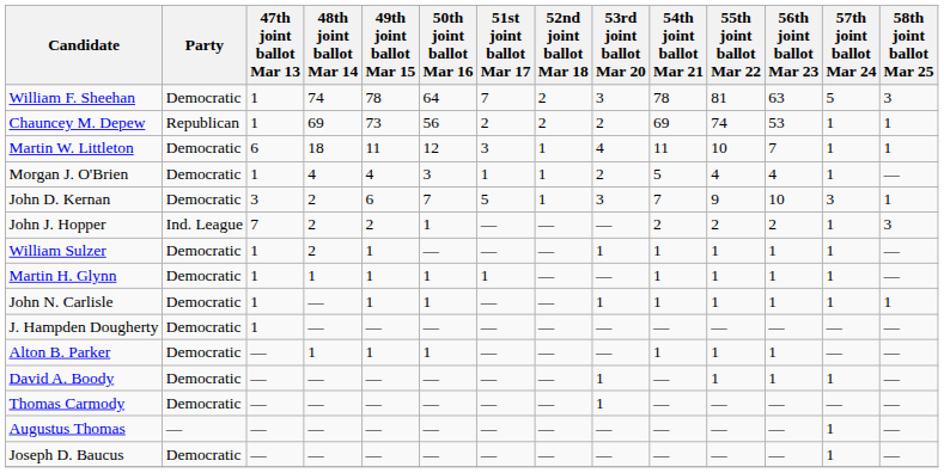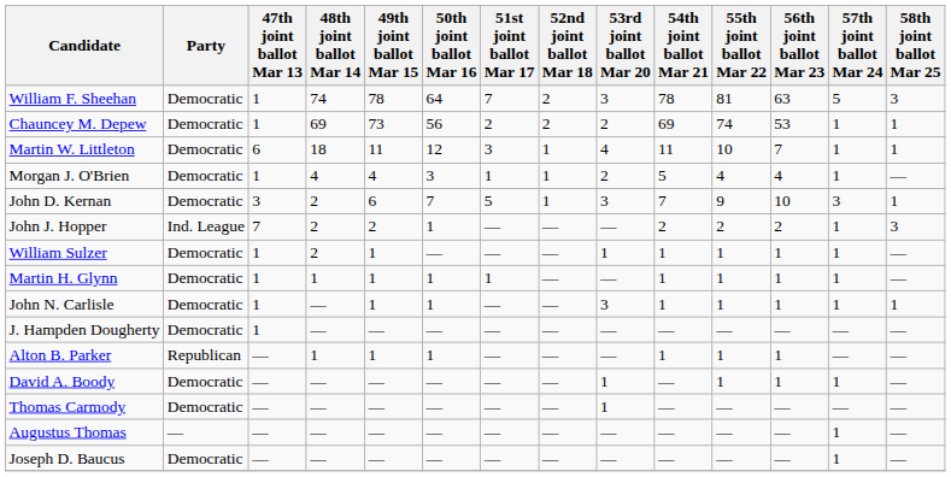 <table class=wikitable>
 <tr bgcolor=lightgrey>
 <th>Candidate</th>
 <th>Party</th>
 <th>47th<br>joint<br>ballot<br>Mar 13</th>
 <th>48th<br>joint<br>ballot<br>Mar 14</th>
 <th>49th<br>joint<br>ballot<br>Mar 15</th>
 <th>50th<br>joint<br>ballot<br>Mar 16</th>
 <th>51st<br>joint<br>ballot<br>Mar 17</th>
 <th>52nd<br>joint<br>ballot<br>Mar 18</th>
 <th>53rd<br>joint<br>ballot<br>Mar 20</th>
 <th>54th<br>joint<br>ballot<br>Mar 21</th>
 <th>55th<br>joint<br>ballot<br>Mar 22</th>
 <th>56th<br>joint<br>ballot<br>Mar 23</th>
 <th>57th<br>joint<br>ballot<br>Mar 24</th>
 <th>58th<br>joint<br>ballot<br>Mar 25</th>
 </tr>
 <tr>
 <td><a href='#'>William F. Sheehan</a></td>
 <td>Democratic</td>
 <td>1</td>
 <td>74</td>
 <td>78</td>
 <td>64</td>
 <td>7</td>
 <td>2</td>
 <td>3</td>
 <td>78</td>
 <td>81</td>
 <td>63</td>
 <td>5</td>
 <td>3</td>
 </tr>
 <tr>
 <td><a href='#'>Chauncey M. Depew</a></td>
-<td>Republican</td>
+<td>Democratic</td>
 <td>1</td>
 <td>69</td>
 <td>73</td>
 <td>56</td>
 <td>2</td>
 <td>2</td>
 <td>2</td>
 <td>69</td>
 <td>74</td>
 <td>53</td>
 <td>1</td>
 <td>1</td>
 </tr>
 <tr>
 <td><a href='#'>Martin W. Littleton</a></td>
 <td>Democratic</td>
 <td>6</td>
 <td>18</td>
 <td>11</td>
 <td>12</td>
 <td>3</td>
 <td>1</td>
 <td>4</td>
 <td>11</td>
 <td>10</td>
 <td>7</td>
 <td>1</td>
 <td>1</td>
 </tr>
 <tr>
 <td>Morgan J. O'Brien</td>
 <td>Democratic</td>
 <td>1</td>
 <td>4</td>
 <td>4</td>
 <td>3</td>
 <td>1</td>
 <td>1</td>
 <td>2</td>
 <td>5</td>
 <td>4</td>
 <td>4</td>
 <td>1</td>
 <td>—</td>
 </tr>
 <tr>
 <td>John D. Kernan</td>
 <td>Democratic</td>
 <td>3</td>
 <td>2</td>
 <td>6</td>
 <td>7</td>
 <td>5</td>
 <td>1</td>
 <td>3</td>
 <td>7</td>
 <td>9</td>
 <td>10</td>
 <td>3</td>
 <td>1</td>
 </tr>
 <tr>
 <td>John J. Hopper</td>
 <td>Ind. League</td>
 <td>7</td>
 <td>2</td>
 <td>2</td>
 <td>1</td>
 <td>—</td>
 <td>—</td>
 <td>—</td>
 <td>2</td>
 <td>2</td>
 <td>2</td>
 <td>1</td>
 <td>3</td>
 </tr>
 <tr>
 <td><a href='#'>William Sulzer</a></td>
 <td>Democratic</td>
 <td>1</td>
 <td>2</td>
 <td>1</td>
 <td>—</td>
 <td>—</td>
 <td>—</td>
 <td>1</td>
 <td>1</td>
 <td>1</td>
 <td>1</td>
 <td>1</td>
 <td>—</td>
 </tr>
 <tr>
 <td><a href='#'>Martin H. Glynn</a></td>
 <td>Democratic</td>
 <td>1</td>
 <td>1</td>
 <td>1</td>
 <td>1</td>
 <td>1</td>
 <td>—</td>
 <td>—</td>
 <td>1</td>
 <td>1</td>
 <td>1</td>
 <td>1</td>
 <td>—</td>
 </tr>
 <tr>
 <td>John N. Carlisle</td>
 <td>Democratic</td>
 <td>1</td>
 <td>—</td>
 <td>1</td>
 <td>1</td>
 <td>—</td>
 <td>—</td>
-<td>1</td>
+<td>3</td>
 <td>1</td>
 <td>1</td>
 <td>1</td>
 <td>1</td>
 <td>1</td>
 </tr>
 <tr>
 <td>J. Hampden Dougherty</td>
 <td>Democratic</td>
 <td>1</td>
 <td>—</td>
 <td>—</td>
 <td>—</td>
 <td>—</td>
 <td>—</td>
 <td>—</td>
 <td>—</td>
 <td>—</td>
 <td>—</td>
 <td>—</td>
 <td>—</td>
 </tr>
 <tr>
 <td><a href='#'>Alton B. Parker</a></td>
-<td>Democratic</td>
+<td>Republican</td>
 <td>—</td>
 <td>1</td>
 <td>1</td>
 <td>1</td>
 <td>—</td>
 <td>—</td>
 <td>—</td>
 <td>1</td>
 <td>1</td>
 <td>1</td>
 <td>—</td>
 <td>—</td>
 </tr>
 <tr>
 <td><a href='#'>David A. Boody</a></td>
 <td>Democratic</td>
 <td>—</td>
 <td>—</td>
 <td>—</td>
 <td>—</td>
 <td>—</td>
 <td>—</td>
 <td>1</td>
 <td>—</td>
 <td>1</td>
 <td>1</td>
 <td>1</td>
 <td>—</td>
 </tr>
 <tr>
 <td><a href='#'>Thomas Carmody</a></td>
 <td>Democratic</td>
 <td>—</td>
 <td>—</td>
 <td>—</td>
 <td>—</td>
 <td>—</td>
 <td>—</td>
 <td>1</td>
 <td>—</td>
 <td>—</td>
 <td>—</td>
 <td>—</td>
 <td>—</td>
 </tr>
 <tr>
 <td><a href='#'>Augustus Thomas</a></td>
 <td>—</td>
 <td>—</td>
 <td>—</td>
 <td>—</td>
 <td>—</td>
 <td>—</td>
 <td>—</td>
 <td>—</td>
 <td>—</td>
 <td>—</td>
 <td>—</td>
 <td>1</td>
 <td>—</td>
 </tr>
 <tr>
 <td>Joseph D. Baucus</td>
 <td>Democratic</td>
 <td>—</td>
 <td>—</td>
 <td>—</td>
 <td>—</td>
 <td>—</td>
 <td>—</td>
 <td>—</td>
 <td>—</td>
 <td>—</td>
 <td>—</td>
 <td>1</td>
 <td>—</td>
 </tr>
 <tr>
 </tr>
 </table>
